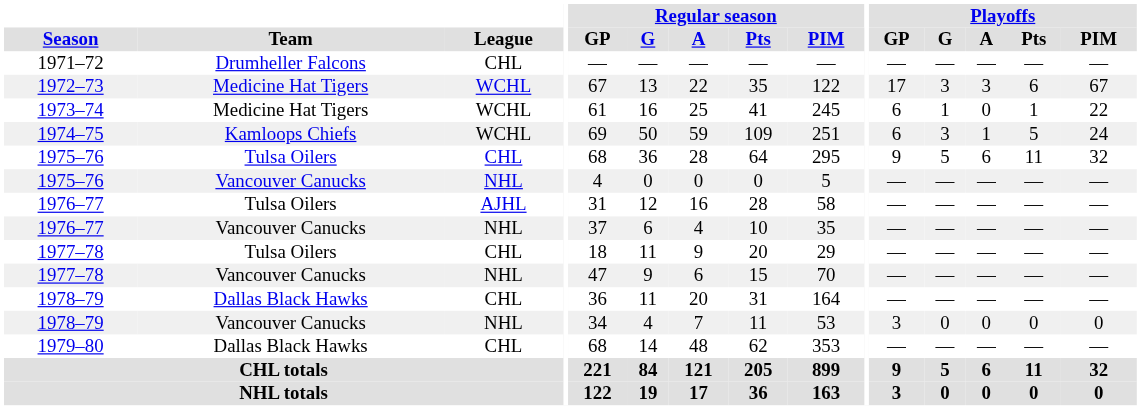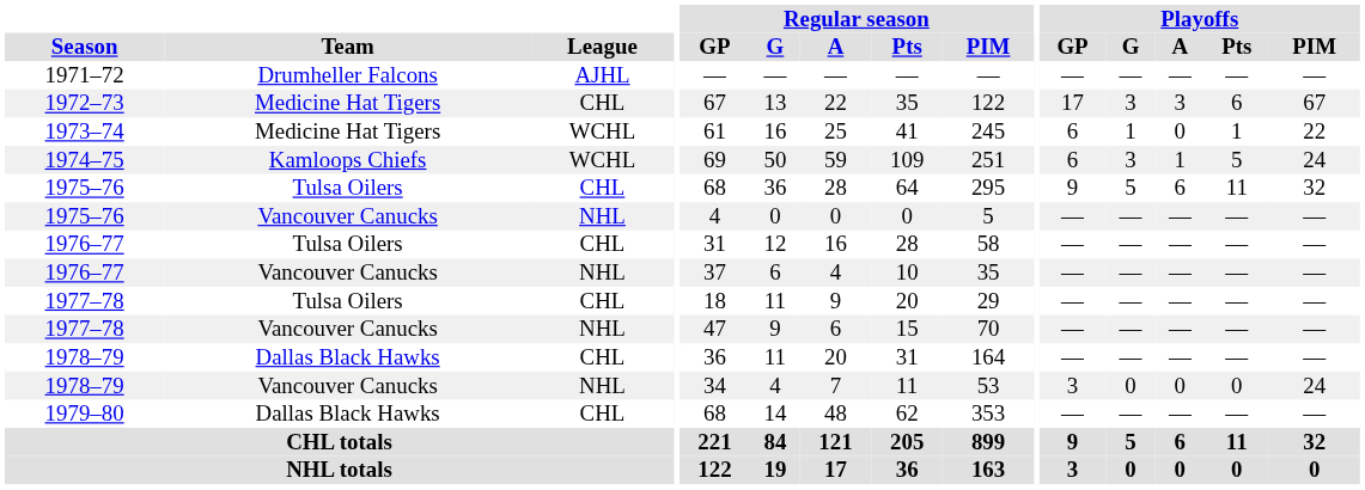 <table border="0" cellpadding="1" cellspacing="0" style="text-align:center; width:60em">
 <tr bgcolor="#e0e0e0">
 <th colspan="3" bgcolor="#ffffff"></th>
 <th rowspan="100" bgcolor="#ffffff"></th>
 <th colspan="5"><a href='#'>Regular season</a></th>
 <th rowspan="100" bgcolor="#ffffff"></th>
 <th colspan="5"><a href='#'>Playoffs</a></th>
 </tr>
 <tr bgcolor="#e0e0e0">
 <th><a href='#'>Season</a></th>
 <th>Team</th>
 <th>League</th>
 <th>GP</th>
 <th><a href='#'>G</a></th>
 <th><a href='#'>A</a></th>
 <th><a href='#'>Pts</a></th>
 <th><a href='#'>PIM</a></th>
 <th>GP</th>
 <th>G</th>
 <th>A</th>
 <th>Pts</th>
 <th>PIM</th>
 </tr>
 <tr>
 <td>1971–72</td>
 <td><a href='#'>Drumheller Falcons</a></td>
-<td>CHL</td>
+<td><a href='#'>AJHL</a></td>
 <td>—</td>
 <td>—</td>
 <td>—</td>
 <td>—</td>
 <td>—</td>
 <td>—</td>
 <td>—</td>
 <td>—</td>
 <td>—</td>
 <td>—</td>
 </tr>
 <tr bgcolor="#f0f0f0">
 <td><a href='#'>1972–73</a></td>
 <td><a href='#'>Medicine Hat Tigers</a></td>
-<td><a href='#'>WCHL</a></td>
+<td>CHL</td>
 <td>67</td>
 <td>13</td>
 <td>22</td>
 <td>35</td>
 <td>122</td>
 <td>17</td>
 <td>3</td>
 <td>3</td>
 <td>6</td>
 <td>67</td>
 </tr>
 <tr>
 <td><a href='#'>1973–74</a></td>
 <td>Medicine Hat Tigers</td>
 <td>WCHL</td>
 <td>61</td>
 <td>16</td>
 <td>25</td>
 <td>41</td>
 <td>245</td>
 <td>6</td>
 <td>1</td>
 <td>0</td>
 <td>1</td>
 <td>22</td>
 </tr>
 <tr bgcolor="#f0f0f0">
 <td><a href='#'>1974–75</a></td>
 <td><a href='#'>Kamloops Chiefs</a></td>
 <td>WCHL</td>
 <td>69</td>
 <td>50</td>
 <td>59</td>
 <td>109</td>
 <td>251</td>
 <td>6</td>
 <td>3</td>
 <td>1</td>
 <td>5</td>
 <td>24</td>
 </tr>
 <tr>
 <td><a href='#'>1975–76</a></td>
 <td><a href='#'>Tulsa Oilers</a></td>
 <td><a href='#'>CHL</a></td>
 <td>68</td>
 <td>36</td>
 <td>28</td>
 <td>64</td>
 <td>295</td>
 <td>9</td>
 <td>5</td>
 <td>6</td>
 <td>11</td>
 <td>32</td>
 </tr>
 <tr bgcolor="#f0f0f0">
 <td><a href='#'>1975–76</a></td>
 <td><a href='#'>Vancouver Canucks</a></td>
 <td><a href='#'>NHL</a></td>
 <td>4</td>
 <td>0</td>
 <td>0</td>
 <td>0</td>
 <td>5</td>
 <td>—</td>
 <td>—</td>
 <td>—</td>
 <td>—</td>
 <td>—</td>
 </tr>
 <tr>
 <td><a href='#'>1976–77</a></td>
 <td>Tulsa Oilers</td>
-<td><a href='#'>AJHL</a></td>
+<td>CHL</td>
 <td>31</td>
 <td>12</td>
 <td>16</td>
 <td>28</td>
 <td>58</td>
 <td>—</td>
 <td>—</td>
 <td>—</td>
 <td>—</td>
 <td>—</td>
 </tr>
 <tr bgcolor="#f0f0f0">
 <td><a href='#'>1976–77</a></td>
 <td>Vancouver Canucks</td>
 <td>NHL</td>
 <td>37</td>
 <td>6</td>
 <td>4</td>
 <td>10</td>
 <td>35</td>
 <td>—</td>
 <td>—</td>
 <td>—</td>
 <td>—</td>
 <td>—</td>
 </tr>
 <tr>
 <td><a href='#'>1977–78</a></td>
 <td>Tulsa Oilers</td>
 <td>CHL</td>
 <td>18</td>
 <td>11</td>
 <td>9</td>
 <td>20</td>
 <td>29</td>
 <td>—</td>
 <td>—</td>
 <td>—</td>
 <td>—</td>
 <td>—</td>
 </tr>
 <tr bgcolor="#f0f0f0">
 <td><a href='#'>1977–78</a></td>
 <td>Vancouver Canucks</td>
 <td>NHL</td>
 <td>47</td>
 <td>9</td>
 <td>6</td>
 <td>15</td>
 <td>70</td>
 <td>—</td>
 <td>—</td>
 <td>—</td>
 <td>—</td>
 <td>—</td>
 </tr>
 <tr>
 <td><a href='#'>1978–79</a></td>
 <td><a href='#'>Dallas Black Hawks</a></td>
 <td>CHL</td>
 <td>36</td>
 <td>11</td>
 <td>20</td>
 <td>31</td>
 <td>164</td>
 <td>—</td>
 <td>—</td>
 <td>—</td>
 <td>—</td>
 <td>—</td>
 </tr>
 <tr bgcolor="#f0f0f0">
 <td><a href='#'>1978–79</a></td>
 <td>Vancouver Canucks</td>
 <td>NHL</td>
 <td>34</td>
 <td>4</td>
 <td>7</td>
 <td>11</td>
 <td>53</td>
 <td>3</td>
 <td>0</td>
 <td>0</td>
 <td>0</td>
-<td>0</td>
+<td>24</td>
 </tr>
 <tr>
 <td><a href='#'>1979–80</a></td>
 <td>Dallas Black Hawks</td>
 <td>CHL</td>
 <td>68</td>
 <td>14</td>
 <td>48</td>
 <td>62</td>
 <td>353</td>
 <td>—</td>
 <td>—</td>
 <td>—</td>
 <td>—</td>
 <td>—</td>
 </tr>
 <tr bgcolor="#e0e0e0">
 <th colspan="3">CHL totals</th>
 <th>221</th>
 <th>84</th>
 <th>121</th>
 <th>205</th>
 <th>899</th>
 <th>9</th>
 <th>5</th>
 <th>6</th>
 <th>11</th>
 <th>32</th>
 </tr>
 <tr bgcolor="#e0e0e0">
 <th colspan="3">NHL totals</th>
 <th>122</th>
 <th>19</th>
 <th>17</th>
 <th>36</th>
 <th>163</th>
 <th>3</th>
 <th>0</th>
 <th>0</th>
 <th>0</th>
 <th>0</th>
 </tr>
 </table>
